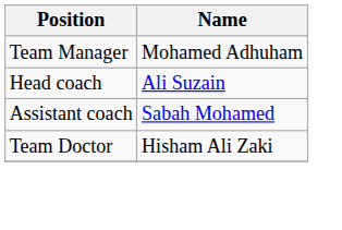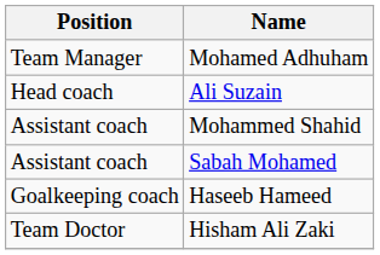 <table class="wikitable">
 <tr>
 <th>Position</th>
 <th>Name</th>
 </tr>
 <tr>
 <td>Team Manager</td>
 <td> Mohamed Adhuham</td>
 </tr>
 <tr>
 <td>Head coach</td>
 <td> <a href='#'>Ali Suzain</a></td>
 </tr>
 <tr>
 <td>Assistant coach</td>
+<td> Mohammed Shahid</td>
+</tr>
+<tr>
+<td>Assistant coach</td>
 <td> <a href='#'>Sabah Mohamed</a></td>
+</tr>
+<tr>
+<td>Goalkeeping coach</td>
+<td> Haseeb Hameed</td>
 </tr>
 <tr>
 <td>Team Doctor</td>
 <td> Hisham Ali Zaki</td>
 </tr>
 <tr>
 </tr>
 </table>
